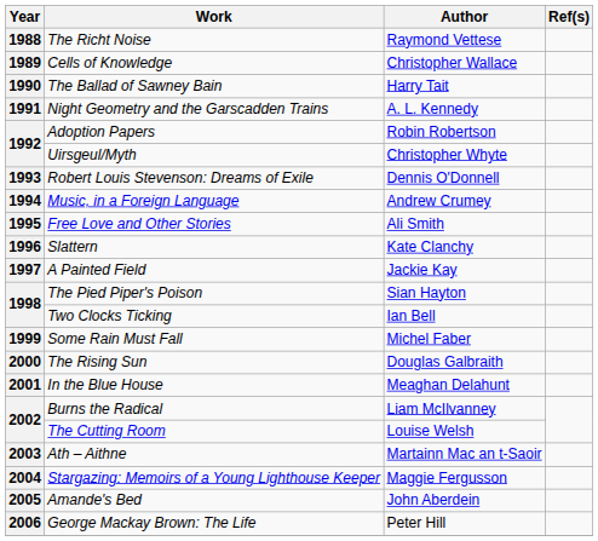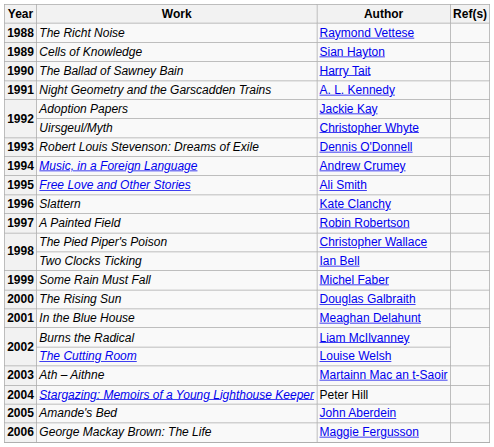 <table class="wikitable sortable plainrowheaders">
 <tr>
 <th scope="col">Year</th>
 <th scope="col">Work</th>
 <th scope="col">Author</th>
 <th class="unsortable" scope="col">Ref(s)</th>
 </tr>
 <tr>
 <th>1988</th>
 <td><em>The Richt Noise</em></td>
 <td><a href='#'>Raymond Vettese</a></td>
 <td></td>
 </tr>
 <tr>
 <th>1989</th>
 <td><em>Cells of Knowledge</em></td>
-<td><a href='#'>Christopher Wallace</a></td>
+<td><a href='#'>Sian Hayton</a></td>
 <td></td>
 </tr>
 <tr>
 <th>1990</th>
 <td><em>The Ballad of Sawney Bain</em></td>
 <td><a href='#'>Harry Tait</a></td>
 <td></td>
 </tr>
 <tr>
 <th>1991</th>
 <td><em>Night Geometry and the Garscadden Trains</em></td>
 <td><a href='#'>A. L. Kennedy</a></td>
 <td></td>
 </tr>
 <tr>
 <th rowspan="2">1992</th>
 <td><em>Adoption Papers</em></td>
-<td><a href='#'>Robin Robertson</a></td>
+<td><a href='#'>Jackie Kay</a></td>
 <td></td>
 </tr>
 <tr>
 <td><em>Uirsgeul/Myth</em></td>
 <td><a href='#'>Christopher Whyte</a></td>
 <td></td>
 </tr>
 <tr>
 <th>1993</th>
 <td><em>Robert Louis Stevenson: Dreams of Exile</em></td>
 <td><a href='#'>Dennis O'Donnell</a></td>
 <td></td>
 </tr>
 <tr>
 <th>1994</th>
 <td><em><a href='#'>Music, in a Foreign Language</a></em></td>
 <td><a href='#'>Andrew Crumey</a></td>
 <td></td>
 </tr>
 <tr>
 <th>1995</th>
 <td><em><a href='#'>Free Love and Other Stories</a></em></td>
 <td><a href='#'>Ali Smith</a></td>
 <td></td>
 </tr>
 <tr>
 <th>1996</th>
 <td><em>Slattern</em></td>
 <td><a href='#'>Kate Clanchy</a></td>
 <td></td>
 </tr>
 <tr>
 <th>1997</th>
 <td><em>A Painted Field</em></td>
-<td><a href='#'>Jackie Kay</a></td>
+<td><a href='#'>Robin Robertson</a></td>
 <td></td>
 </tr>
 <tr>
 <th rowspan="2">1998</th>
 <td><em>The Pied Piper's Poison</em></td>
-<td><a href='#'>Sian Hayton</a></td>
+<td><a href='#'>Christopher Wallace</a></td>
 <td></td>
 </tr>
 <tr>
 <td><em>Two Clocks Ticking</em></td>
 <td><a href='#'>Ian Bell</a></td>
 <td></td>
 </tr>
 <tr>
 <th>1999</th>
 <td><em>Some Rain Must Fall</em></td>
 <td><a href='#'>Michel Faber</a></td>
 <td></td>
 </tr>
 <tr>
 <th>2000</th>
 <td><em>The Rising Sun</em></td>
 <td><a href='#'>Douglas Galbraith</a></td>
 <td></td>
 </tr>
 <tr>
 <th>2001</th>
 <td><em>In the Blue House</em></td>
 <td><a href='#'>Meaghan Delahunt</a></td>
 <td></td>
 </tr>
 <tr>
 <th rowspan="2">2002</th>
 <td><em>Burns the Radical</em></td>
 <td><a href='#'>Liam McIlvanney</a></td>
 <td rowspan="2"></td>
 </tr>
 <tr>
 <td><em><a href='#'>The Cutting Room</a></em></td>
 <td><a href='#'>Louise Welsh</a></td>
 </tr>
 <tr>
 <th>2003</th>
 <td><em>Ath – Aithne</em></td>
 <td><a href='#'>Martainn Mac an t-Saoir</a></td>
 <td></td>
 </tr>
 <tr>
 <th>2004</th>
 <td><em><a href='#'>Stargazing: Memoirs of a Young Lighthouse Keeper</a></em></td>
-<td><a href='#'>Maggie Fergusson</a></td>
+<td>Peter Hill</td>
 <td></td>
 </tr>
 <tr>
 <th>2005</th>
 <td><em>Amande's Bed</em></td>
 <td><a href='#'>John Aberdein</a></td>
 <td></td>
 </tr>
 <tr>
 <th>2006</th>
 <td><em>George Mackay Brown: The Life</em></td>
-<td>Peter Hill</td>
+<td><a href='#'>Maggie Fergusson</a></td>
 <td></td>
 </tr>
 <tr>
 </tr>
 </table>
